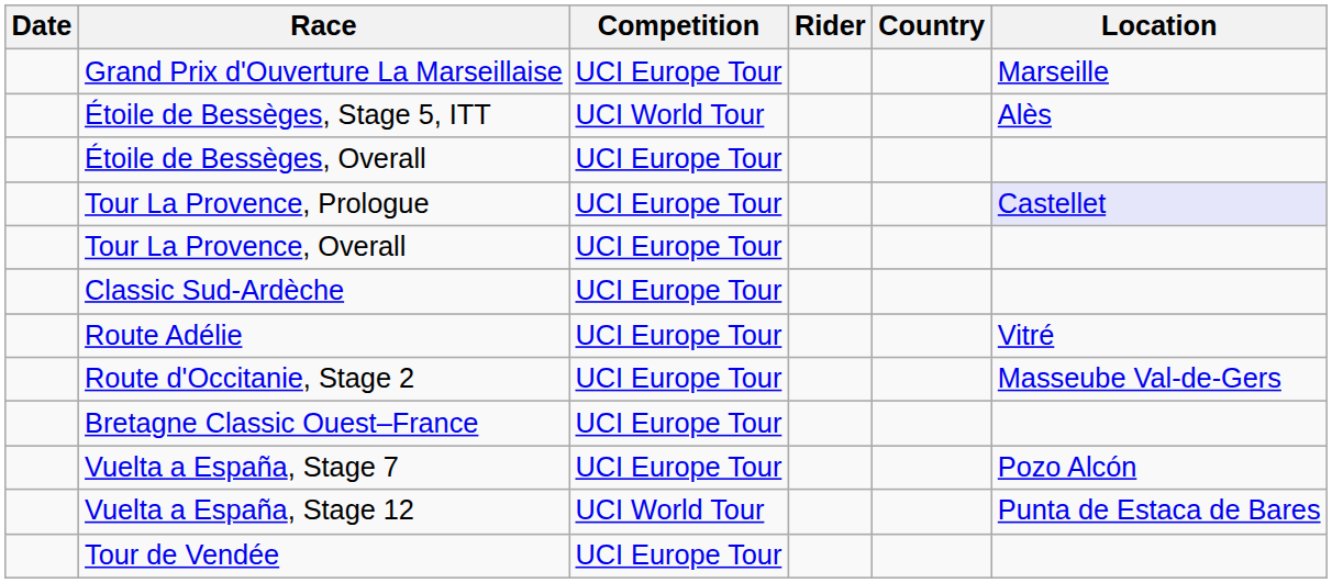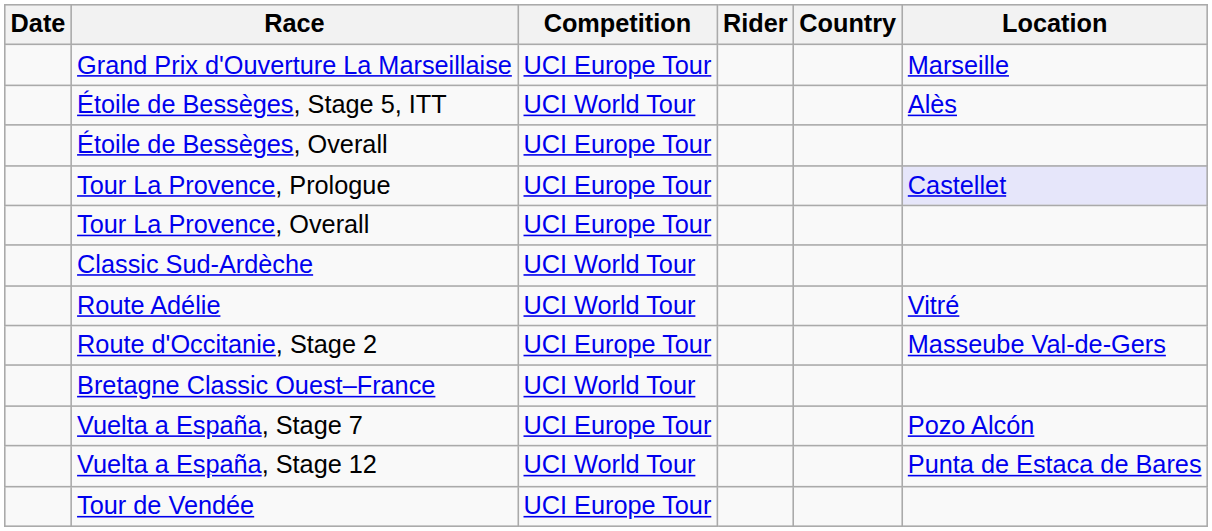 <table class="wikitable sortable">
 <tr>
 <th>Date</th>
 <th>Race</th>
 <th>Competition</th>
 <th>Rider</th>
 <th>Country</th>
 <th>Location</th>
 </tr>
 <tr>
 <td></td>
 <td><a href='#'>Grand Prix d'Ouverture La Marseillaise</a></td>
 <td><a href='#'>UCI Europe Tour</a></td>
 <td></td>
 <td></td>
 <td><a href='#'>Marseille</a></td>
 </tr>
 <tr>
 <td></td>
 <td><a href='#'>Étoile de Bessèges</a>, Stage 5, ITT</td>
 <td><a href='#'>UCI World Tour</a></td>
 <td></td>
 <td></td>
 <td><a href='#'>Alès</a></td>
 </tr>
 <tr>
 <td></td>
 <td><a href='#'>Étoile de Bessèges</a>, Overall</td>
 <td><a href='#'>UCI Europe Tour</a></td>
 <td></td>
 <td></td>
 <td></td>
 </tr>
 <tr>
 <td></td>
 <td><a href='#'>Tour La Provence</a>, Prologue</td>
 <td><a href='#'>UCI Europe Tour</a></td>
 <td></td>
 <td></td>
 <td style="background: lavender;"><a href='#'>Castellet</a></td>
 </tr>
 <tr>
 <td></td>
 <td><a href='#'>Tour La Provence</a>, Overall</td>
 <td><a href='#'>UCI Europe Tour</a></td>
 <td></td>
 <td></td>
 <td></td>
 </tr>
 <tr>
 <td></td>
 <td><a href='#'>Classic Sud-Ardèche</a></td>
-<td><a href='#'>UCI Europe Tour</a></td>
+<td><a href='#'>UCI World Tour</a></td>
 <td></td>
 <td></td>
 <td></td>
 </tr>
 <tr>
 <td></td>
 <td><a href='#'>Route Adélie</a></td>
-<td><a href='#'>UCI Europe Tour</a></td>
+<td><a href='#'>UCI World Tour</a></td>
 <td></td>
 <td></td>
 <td><a href='#'>Vitré</a></td>
 </tr>
 <tr>
 <td></td>
 <td><a href='#'>Route d'Occitanie</a>, Stage 2</td>
 <td><a href='#'>UCI Europe Tour</a></td>
 <td></td>
 <td></td>
 <td><a href='#'>Masseube Val-de-Gers</a></td>
 </tr>
 <tr>
 <td></td>
 <td><a href='#'>Bretagne Classic Ouest–France</a></td>
-<td><a href='#'>UCI Europe Tour</a></td>
+<td><a href='#'>UCI World Tour</a></td>
 <td></td>
 <td></td>
 <td></td>
 </tr>
 <tr>
 <td></td>
 <td><a href='#'>Vuelta a España</a>, Stage 7</td>
 <td><a href='#'>UCI Europe Tour</a></td>
 <td></td>
 <td></td>
 <td><a href='#'>Pozo Alcón</a></td>
 </tr>
 <tr>
 <td></td>
 <td><a href='#'>Vuelta a España</a>, Stage 12</td>
 <td><a href='#'>UCI World Tour</a></td>
 <td></td>
 <td></td>
 <td><a href='#'>Punta de Estaca de Bares</a></td>
 </tr>
 <tr>
 <td></td>
 <td><a href='#'>Tour de Vendée</a></td>
 <td><a href='#'>UCI Europe Tour</a></td>
 <td></td>
 <td></td>
 <td></td>
 </tr>
 </table>
